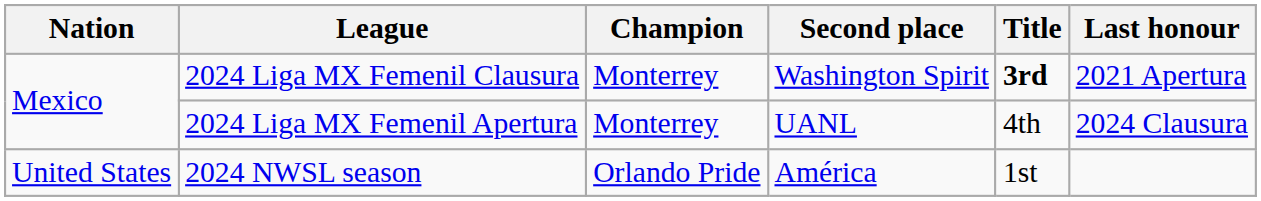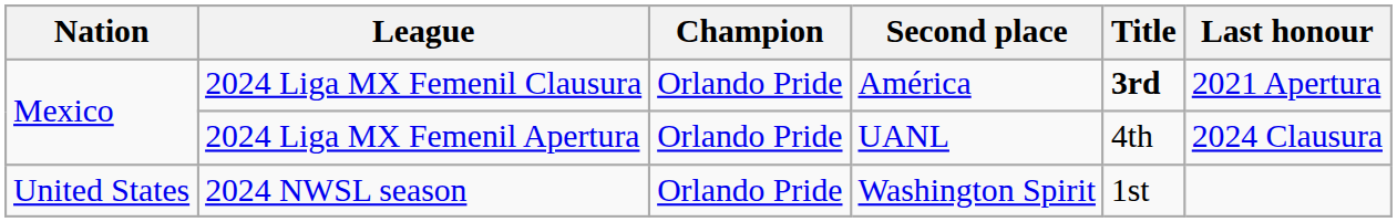 <table class=wikitable style="font-size:14px">
 <tr>
 <th>Nation</th>
 <th>League</th>
 <th>Champion</th>
 <th>Second place</th>
 <th data-sort-type="number">Title</th>
 <th>Last honour</th>
 </tr>
 <tr>
 <td rowspan=2> <a href='#'>Mexico</a></td>
 <td><a href='#'>2024 Liga MX Femenil Clausura</a></td>
-<td><a href='#'>Monterrey</a></td>
-<td><a href='#'>Washington Spirit</a></td>
+<td><a href='#'>Orlando Pride</a></td>
+<td><a href='#'>América</a></td>
 <td><strong>3rd</strong></td>
 <td><a href='#'>2021 Apertura</a></td>
 </tr>
 <tr>
 <td><a href='#'>2024 Liga MX Femenil Apertura</a></td>
-<td><a href='#'>Monterrey</a></td>
+<td><a href='#'>Orlando Pride</a></td>
 <td><a href='#'>UANL</a></td>
 <td>4th</td>
 <td><a href='#'>2024 Clausura</a></td>
 </tr>
 <tr>
 <td> <a href='#'>United States</a></td>
 <td><a href='#'>2024 NWSL season</a></td>
 <td><a href='#'>Orlando Pride</a></td>
-<td><a href='#'>América</a></td>
+<td><a href='#'>Washington Spirit</a></td>
 <td>1st</td>
 <td></td>
 </tr>
 </table>
